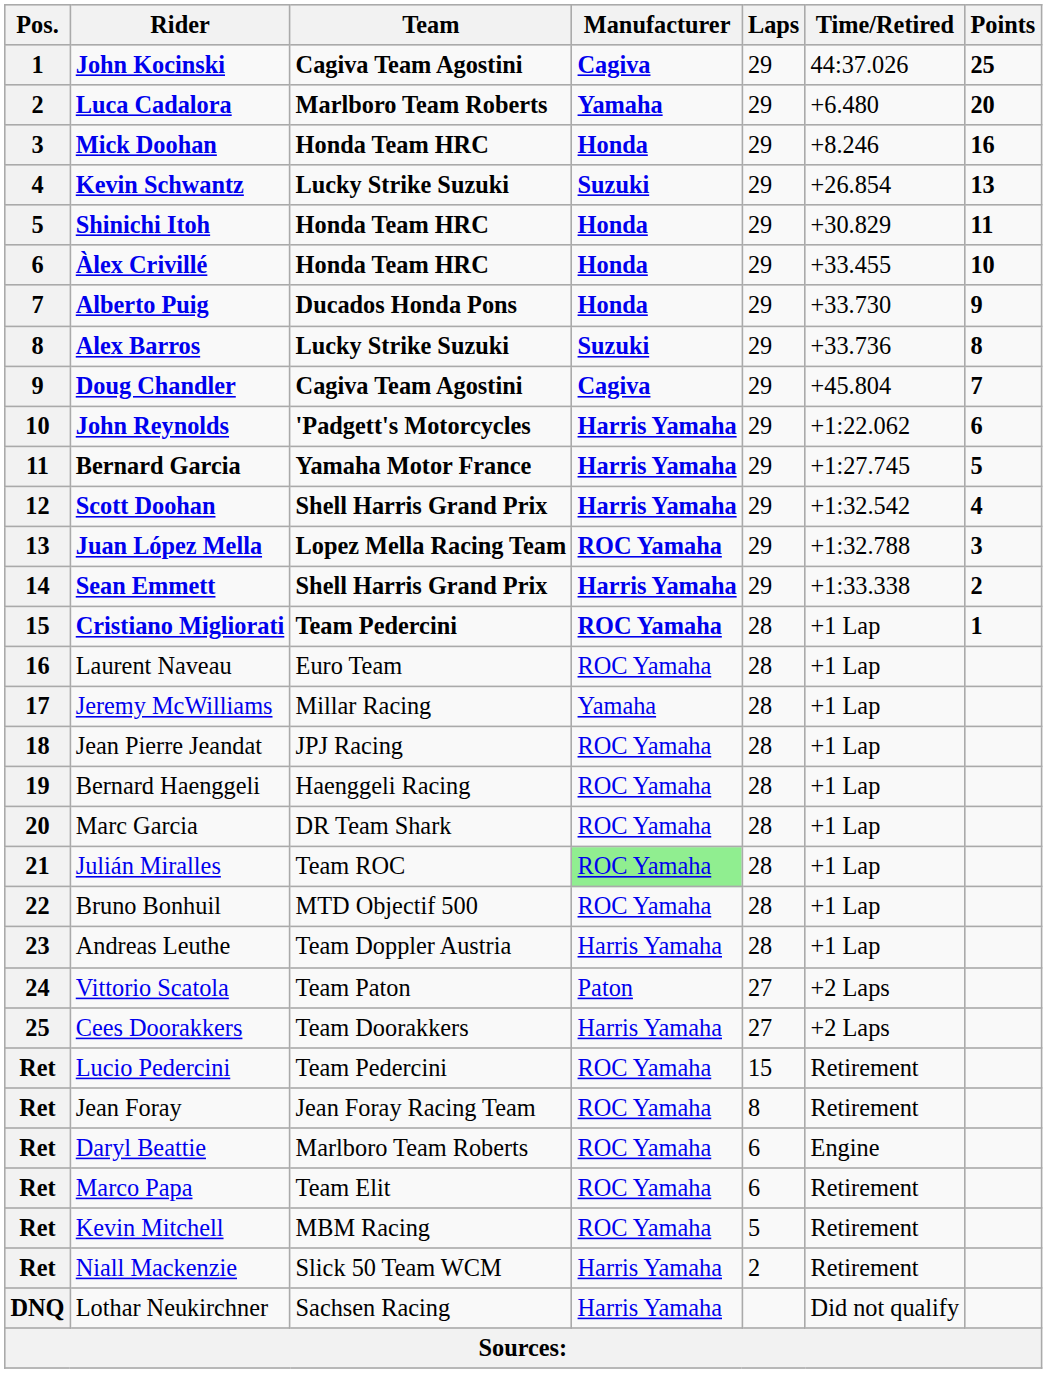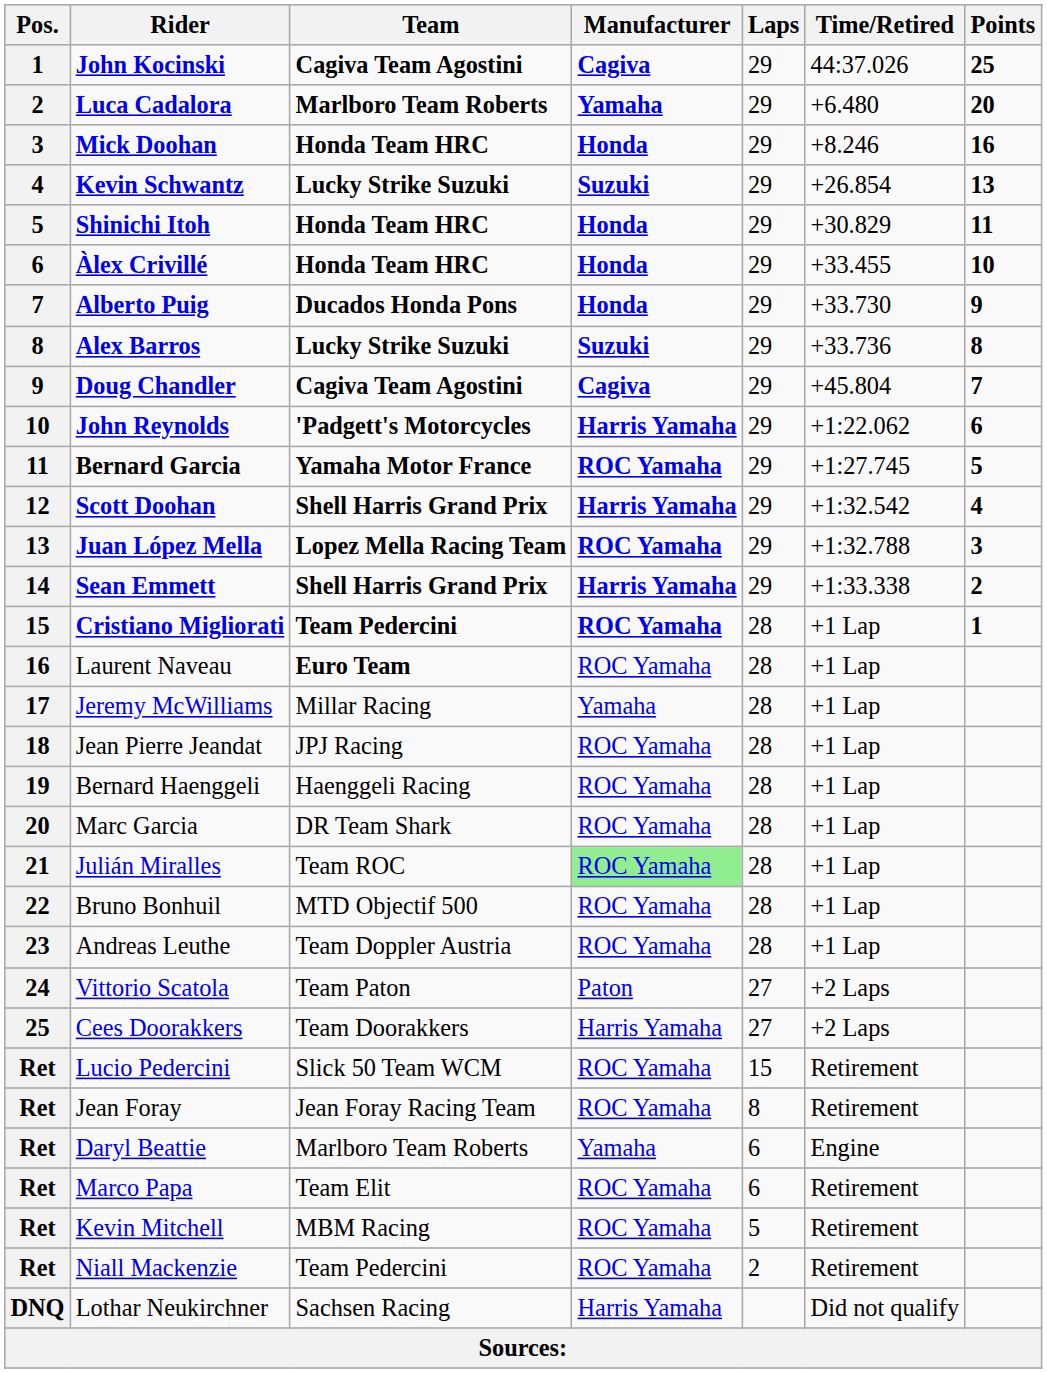 <table class="wikitable" style="font-size: 95%;">
 <tr>
 <th>Pos.</th>
 <th>Rider</th>
 <th>Team</th>
 <th>Manufacturer</th>
 <th>Laps</th>
 <th>Time/Retired</th>
 <th>Points</th>
 </tr>
 <tr>
 <th>1</th>
 <td> <strong><a href='#'>John Kocinski</a></strong></td>
 <td><strong>Cagiva Team Agostini</strong></td>
 <td><strong><a href='#'>Cagiva</a></strong></td>
 <td>29</td>
 <td>44:37.026</td>
 <td><strong>25</strong></td>
 </tr>
 <tr>
 <th>2</th>
 <td> <strong><a href='#'>Luca Cadalora</a></strong></td>
 <td><strong>Marlboro Team Roberts</strong></td>
 <td><strong><a href='#'>Yamaha</a></strong></td>
 <td>29</td>
 <td>+6.480</td>
 <td><strong>20</strong></td>
 </tr>
 <tr>
 <th>3</th>
 <td> <strong><a href='#'>Mick Doohan</a></strong></td>
 <td><strong>Honda Team HRC</strong></td>
 <td><strong><a href='#'>Honda</a></strong></td>
 <td>29</td>
 <td>+8.246</td>
 <td><strong>16</strong></td>
 </tr>
 <tr>
 <th>4</th>
 <td> <strong><a href='#'>Kevin Schwantz</a></strong></td>
 <td><strong>Lucky Strike Suzuki</strong></td>
 <td><strong><a href='#'>Suzuki</a></strong></td>
 <td>29</td>
 <td>+26.854</td>
 <td><strong>13</strong></td>
 </tr>
 <tr>
 <th>5</th>
 <td> <strong><a href='#'>Shinichi Itoh</a></strong></td>
 <td><strong>Honda Team HRC</strong></td>
 <td><strong><a href='#'>Honda</a></strong></td>
 <td>29</td>
 <td>+30.829</td>
 <td><strong>11</strong></td>
 </tr>
 <tr>
 <th>6</th>
 <td> <strong><a href='#'>Àlex Crivillé</a></strong></td>
 <td><strong>Honda Team HRC</strong></td>
 <td><strong><a href='#'>Honda</a></strong></td>
 <td>29</td>
 <td>+33.455</td>
 <td><strong>10</strong></td>
 </tr>
 <tr>
 <th>7</th>
 <td> <strong><a href='#'>Alberto Puig</a></strong></td>
 <td><strong>Ducados Honda Pons</strong></td>
 <td><strong><a href='#'>Honda</a></strong></td>
 <td>29</td>
 <td>+33.730</td>
 <td><strong>9</strong></td>
 </tr>
 <tr>
 <th>8</th>
 <td> <strong><a href='#'>Alex Barros</a></strong></td>
 <td><strong>Lucky Strike Suzuki</strong></td>
 <td><strong><a href='#'>Suzuki</a></strong></td>
 <td>29</td>
 <td>+33.736</td>
 <td><strong>8</strong></td>
 </tr>
 <tr>
 <th>9</th>
 <td> <strong><a href='#'>Doug Chandler</a></strong></td>
 <td><strong>Cagiva Team Agostini</strong></td>
 <td><strong><a href='#'>Cagiva</a></strong></td>
 <td>29</td>
 <td>+45.804</td>
 <td><strong>7</strong></td>
 </tr>
 <tr>
 <th>10</th>
 <td> <strong><a href='#'>John Reynolds</a></strong></td>
 <td><strong>'Padgett's Motorcycles</strong></td>
 <td><strong><a href='#'>Harris Yamaha</a></strong></td>
 <td>29</td>
 <td>+1:22.062</td>
 <td><strong>6</strong></td>
 </tr>
 <tr>
 <th>11</th>
 <td> <strong>Bernard Garcia</strong></td>
 <td><strong>Yamaha Motor France</strong></td>
-<td><strong><a href='#'>Harris Yamaha</a></strong></td>
+<td><strong><a href='#'>ROC Yamaha</a></strong></td>
 <td>29</td>
 <td>+1:27.745</td>
 <td><strong>5</strong></td>
 </tr>
 <tr>
 <th>12</th>
 <td> <strong><a href='#'>Scott Doohan</a></strong></td>
 <td><strong>Shell Harris Grand Prix</strong></td>
 <td><strong><a href='#'>Harris Yamaha</a></strong></td>
 <td>29</td>
 <td>+1:32.542</td>
 <td><strong>4</strong></td>
 </tr>
 <tr>
 <th>13</th>
 <td> <strong><a href='#'>Juan López Mella</a></strong></td>
 <td><strong>Lopez Mella Racing Team</strong></td>
 <td><strong><a href='#'>ROC Yamaha</a></strong></td>
 <td>29</td>
 <td>+1:32.788</td>
 <td><strong>3</strong></td>
 </tr>
 <tr>
 <th>14</th>
 <td> <strong><a href='#'>Sean Emmett</a></strong></td>
 <td><strong>Shell Harris Grand Prix</strong></td>
 <td><strong><a href='#'>Harris Yamaha</a></strong></td>
 <td>29</td>
 <td>+1:33.338</td>
 <td><strong>2</strong></td>
 </tr>
 <tr>
 <th>15</th>
 <td> <strong><a href='#'>Cristiano Migliorati</a></strong></td>
 <td><strong>Team Pedercini</strong></td>
 <td><strong><a href='#'>ROC Yamaha</a></strong></td>
 <td>28</td>
 <td>+1 Lap</td>
 <td><strong>1</strong></td>
 </tr>
 <tr>
 <th>16</th>
 <td> Laurent Naveau</td>
-<td>Euro Team</td>
+<td><strong>Euro Team</strong></td>
 <td><a href='#'>ROC Yamaha</a></td>
 <td>28</td>
 <td>+1 Lap</td>
 <td></td>
 </tr>
 <tr>
 <th>17</th>
 <td> <a href='#'>Jeremy McWilliams</a></td>
 <td>Millar Racing</td>
 <td><a href='#'>Yamaha</a></td>
 <td>28</td>
 <td>+1 Lap</td>
 <td></td>
 </tr>
 <tr>
 <th>18</th>
 <td> Jean Pierre Jeandat</td>
 <td>JPJ Racing</td>
 <td><a href='#'>ROC Yamaha</a></td>
 <td>28</td>
 <td>+1 Lap</td>
 <td></td>
 </tr>
 <tr>
 <th>19</th>
 <td> Bernard Haenggeli</td>
 <td>Haenggeli Racing</td>
 <td><a href='#'>ROC Yamaha</a></td>
 <td>28</td>
 <td>+1 Lap</td>
 <td></td>
 </tr>
 <tr>
 <th>20</th>
 <td> Marc Garcia</td>
 <td>DR Team Shark</td>
 <td><a href='#'>ROC Yamaha</a></td>
 <td>28</td>
 <td>+1 Lap</td>
 <td></td>
 </tr>
 <tr>
 <th>21</th>
 <td> <a href='#'>Julián Miralles</a></td>
 <td>Team ROC</td>
 <td style="background: lightgreen;"><a href='#'>ROC Yamaha</a></td>
 <td>28</td>
 <td>+1 Lap</td>
 <td></td>
 </tr>
 <tr>
 <th>22</th>
 <td> Bruno Bonhuil</td>
 <td>MTD Objectif 500</td>
 <td><a href='#'>ROC Yamaha</a></td>
 <td>28</td>
 <td>+1 Lap</td>
 <td></td>
 </tr>
 <tr>
 <th>23</th>
 <td> Andreas Leuthe</td>
 <td>Team Doppler Austria</td>
-<td><a href='#'>Harris Yamaha</a></td>
+<td><a href='#'>ROC Yamaha</a></td>
 <td>28</td>
 <td>+1 Lap</td>
 <td></td>
 </tr>
 <tr>
 <th>24</th>
 <td> <a href='#'>Vittorio Scatola</a></td>
 <td>Team Paton</td>
 <td><a href='#'>Paton</a></td>
 <td>27</td>
 <td>+2 Laps</td>
 <td></td>
 </tr>
 <tr>
 <th>25</th>
 <td> <a href='#'>Cees Doorakkers</a></td>
 <td>Team Doorakkers</td>
 <td><a href='#'>Harris Yamaha</a></td>
 <td>27</td>
 <td>+2 Laps</td>
 <td></td>
 </tr>
 <tr>
 <th>Ret</th>
 <td> <a href='#'>Lucio Pedercini</a></td>
-<td>Team Pedercini</td>
+<td>Slick 50 Team WCM</td>
 <td><a href='#'>ROC Yamaha</a></td>
 <td>15</td>
 <td>Retirement</td>
 <td></td>
 </tr>
 <tr>
 <th>Ret</th>
 <td> Jean Foray</td>
 <td>Jean Foray Racing Team</td>
 <td><a href='#'>ROC Yamaha</a></td>
 <td>8</td>
 <td>Retirement</td>
 <td></td>
 </tr>
 <tr>
 <th>Ret</th>
 <td> <a href='#'>Daryl Beattie</a></td>
 <td>Marlboro Team Roberts</td>
-<td><a href='#'>ROC Yamaha</a></td>
+<td><a href='#'>Yamaha</a></td>
 <td>6</td>
 <td>Engine</td>
 <td></td>
 </tr>
 <tr>
 <th>Ret</th>
 <td> <a href='#'>Marco Papa</a></td>
 <td>Team Elit</td>
 <td><a href='#'>ROC Yamaha</a></td>
 <td>6</td>
 <td>Retirement</td>
 <td></td>
 </tr>
 <tr>
 <th>Ret</th>
 <td> <a href='#'>Kevin Mitchell</a></td>
 <td>MBM Racing</td>
 <td><a href='#'>ROC Yamaha</a></td>
 <td>5</td>
 <td>Retirement</td>
 <td></td>
 </tr>
 <tr>
 <th>Ret</th>
 <td> <a href='#'>Niall Mackenzie</a></td>
-<td>Slick 50 Team WCM</td>
-<td><a href='#'>Harris Yamaha</a></td>
+<td>Team Pedercini</td>
+<td><a href='#'>ROC Yamaha</a></td>
 <td>2</td>
 <td>Retirement</td>
 <td></td>
 </tr>
 <tr>
 <th>DNQ</th>
 <td> Lothar Neukirchner</td>
 <td>Sachsen Racing</td>
 <td><a href='#'>Harris Yamaha</a></td>
 <td></td>
 <td>Did not qualify</td>
 <td></td>
 </tr>
 <tr>
 <th colspan=8>Sources:</th>
 </tr>
 </table>
